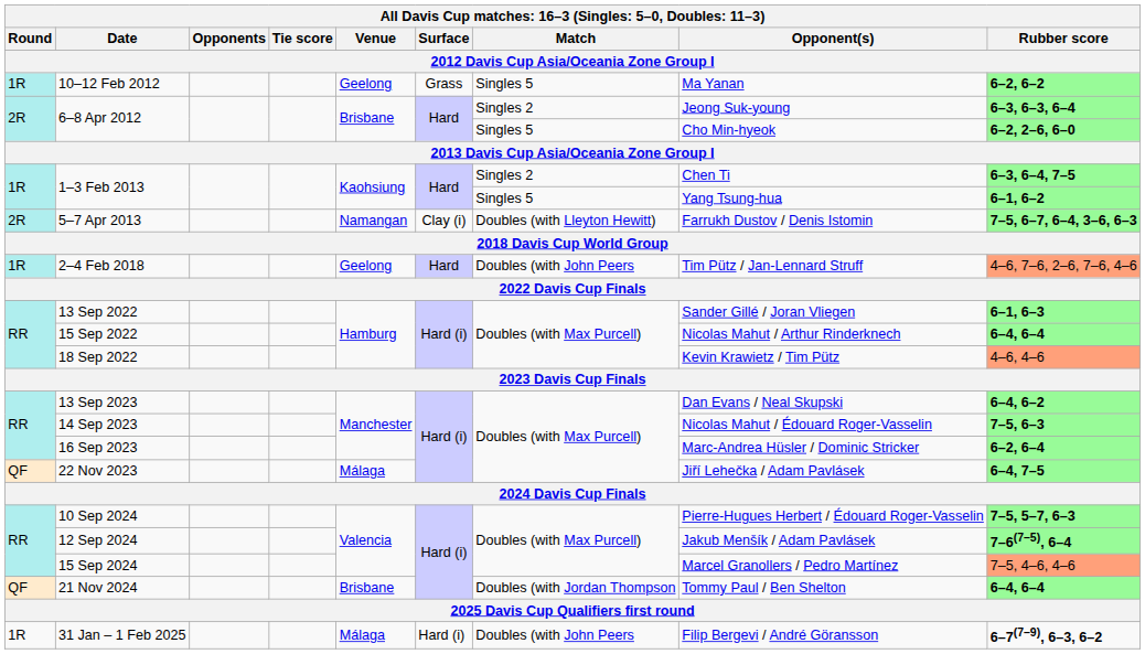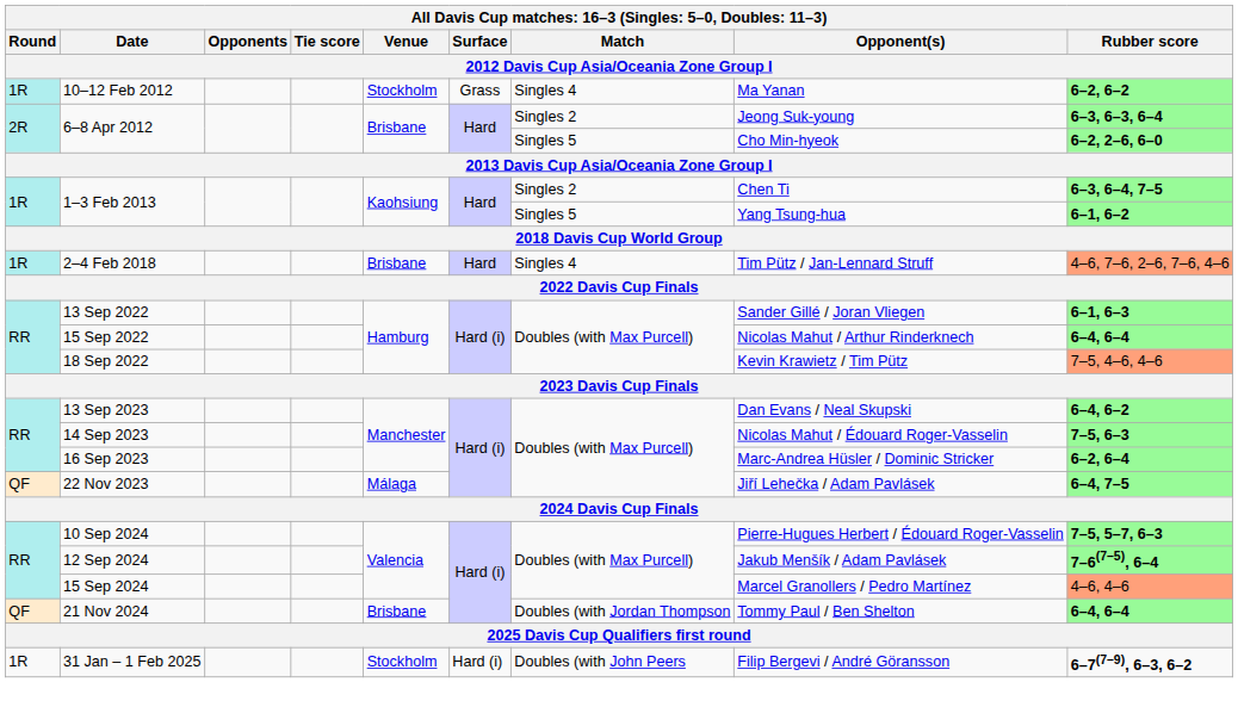 <table class="wikitable" style=font-size:96%>
 <tr>
 <th colspan="9">All Davis Cup matches: 16–3 (Singles: 5–0, Doubles: 11–3)</th>
 </tr>
 <tr>
 <th>Round</th>
 <th>Date</th>
 <th>Opponents</th>
 <th>Tie score</th>
 <th>Venue</th>
 <th>Surface</th>
 <th>Match</th>
 <th>Opponent(s)</th>
 <th>Rubber score</th>
 </tr>
 <tr>
 <th colspan="9"><a href='#'>2012 Davis Cup Asia/Oceania Zone Group I</a></th>
 </tr>
 <tr>
 <td bgcolor="afeeee">1R</td>
 <td>10–12 Feb 2012</td>
 <td></td>
 <td></td>
-<td><a href='#'>Geelong</a></td>
+<td><a href='#'>Stockholm</a></td>
 <td style="text-align:center; background:#lightgreen;">Grass</td>
-<td>Singles 5</td>
+<td>Singles 4</td>
 <td><a href='#'>Ma Yanan</a></td>
 <td bgcolor="98fb98"><strong>6–2, 6–2</strong></td>
 </tr>
 <tr>
 <td rowspan="2" bgcolor="afeeee">2R</td>
 <td rowspan="2">6–8 Apr 2012</td>
 <td rowspan="2"></td>
 <td rowspan="2"></td>
 <td rowspan="2"><a href='#'>Brisbane</a></td>
 <td rowspan="2" style="text-align:center; background:#ccf;">Hard</td>
 <td>Singles 2</td>
 <td><a href='#'>Jeong Suk-young</a></td>
 <td bgcolor="98fb98"><strong>6–3, 6–3, 6–4</strong></td>
 </tr>
 <tr>
 <td>Singles 5</td>
 <td><a href='#'>Cho Min-hyeok</a></td>
 <td bgcolor="98fb98"><strong>6–2, 2–6, 6–0</strong></td>
 </tr>
 <tr>
 <th colspan="9"><a href='#'>2013 Davis Cup Asia/Oceania Zone Group I</a></th>
 </tr>
 <tr>
 <td rowspan="2" bgcolor="afeeee">1R</td>
 <td rowspan="2">1–3 Feb 2013</td>
 <td rowspan="2"></td>
 <td rowspan="2"></td>
 <td rowspan="2"><a href='#'>Kaohsiung</a></td>
 <td rowspan="2" style="text-align:center; background:#ccf;">Hard</td>
 <td>Singles 2</td>
 <td><a href='#'>Chen Ti</a></td>
 <td bgcolor="98fb98"><strong>6–3, 6–4, 7–5</strong></td>
 </tr>
 <tr>
 <td>Singles 5</td>
 <td><a href='#'>Yang Tsung-hua</a></td>
 <td bgcolor="98fb98"><strong>6–1, 6–2</strong></td>
 </tr>
 <tr>
-<td bgcolor="afeeee">2R</td>
-<td>5–7 Apr 2013</td>
-<td></td>
-<td></td>
-<td><a href='#'>Namangan</a></td>
-<td style="text-align:center; background:#orange;">Clay (i)</td>
-<td>Doubles (with <a href='#'>Lleyton Hewitt</a>)</td>
-<td><a href='#'>Farrukh Dustov</a> / <a href='#'>Denis Istomin</a></td>
-<td bgcolor="98fb98"><strong>7–5, 6–7, 6–4, 3–6, 6–3</strong></td>
-</tr>
-<tr>
 <th colspan="9"><a href='#'>2018 Davis Cup World Group</a></th>
 </tr>
 <tr>
 <td bgcolor="afeeee">1R</td>
 <td>2–4 Feb 2018</td>
 <td></td>
 <td></td>
-<td><a href='#'>Geelong</a></td>
+<td><a href='#'>Brisbane</a></td>
 <td style="text-align:center; background:#ccf;">Hard</td>
-<td>Doubles (with <a href='#'>John Peers</a></td>
+<td>Singles 4</td>
 <td><a href='#'>Tim Pütz</a> / <a href='#'>Jan-Lennard Struff</a></td>
 <td bgcolor="FFA07A">4–6, 7–6, 2–6, 7–6, 4–6</td>
 </tr>
 <tr>
 <th colspan="9"><a href='#'>2022 Davis Cup Finals</a></th>
 </tr>
 <tr>
 <td rowspan="3" bgcolor="afeeee">RR</td>
 <td>13 Sep 2022</td>
 <td></td>
 <td></td>
 <td rowspan="3"><a href='#'>Hamburg</a></td>
 <td rowspan="3" style="text-align:center; background:#ccf;">Hard (i)</td>
 <td rowspan="3">Doubles (with <a href='#'>Max Purcell</a>)</td>
 <td><a href='#'>Sander Gillé</a> / <a href='#'>Joran Vliegen</a></td>
 <td bgcolor="98fb98"><strong>6–1, 6–3</strong></td>
 </tr>
 <tr>
 <td>15 Sep 2022</td>
 <td></td>
 <td></td>
 <td><a href='#'>Nicolas Mahut</a> / <a href='#'>Arthur Rinderknech</a></td>
 <td bgcolor="98fb98"><strong>6–4, 6–4</strong></td>
 </tr>
 <tr>
 <td>18 Sep 2022</td>
 <td></td>
 <td></td>
 <td><a href='#'>Kevin Krawietz</a> / <a href='#'>Tim Pütz</a></td>
-<td bgcolor="FFA07A">4–6, 4–6</td>
+<td bgcolor="FFA07A">7–5, 4–6, 4–6</td>
 </tr>
 <tr>
 <th colspan=9><a href='#'>2023 Davis Cup Finals</a></th>
 </tr>
 <tr>
 <td rowspan="3" bgcolor="afeeee">RR</td>
 <td>13 Sep 2023</td>
 <td></td>
 <td></td>
 <td rowspan="3"><a href='#'>Manchester</a></td>
 <td rowspan="4" style="text-align:center; background:#ccf;">Hard (i)</td>
 <td rowspan="4">Doubles (with <a href='#'>Max Purcell</a>)</td>
 <td><a href='#'>Dan Evans</a> / <a href='#'>Neal Skupski</a></td>
 <td bgcolor="98fb98"><strong>6–4, 6–2</strong></td>
 </tr>
 <tr>
 <td>14 Sep 2023</td>
 <td></td>
 <td></td>
 <td><a href='#'>Nicolas Mahut</a> / <a href='#'>Édouard Roger-Vasselin</a></td>
 <td bgcolor="98fb98"><strong>7–5, 6–3</strong></td>
 </tr>
 <tr>
 <td>16 Sep 2023</td>
 <td></td>
 <td></td>
 <td><a href='#'>Marc-Andrea Hüsler</a> / <a href='#'>Dominic Stricker</a></td>
 <td bgcolor="98fb98"><strong>6–2, 6–4</strong></td>
 </tr>
 <tr>
 <td bgcolor="ffebcd">QF</td>
 <td>22 Nov 2023</td>
 <td></td>
 <td></td>
 <td><a href='#'>Málaga</a></td>
 <td><a href='#'>Jiří Lehečka</a> / <a href='#'>Adam Pavlásek</a></td>
 <td bgcolor="98fb98"><strong>6–4, 7–5</strong></td>
 </tr>
 <tr>
 <th colspan="9"><a href='#'>2024 Davis Cup Finals</a></th>
 </tr>
 <tr>
 <td rowspan="3" bgcolor="afeeee">RR</td>
 <td>10 Sep 2024</td>
 <td></td>
 <td></td>
 <td rowspan="3"><a href='#'>Valencia</a></td>
 <td rowspan="4" style="text-align:center; background:#ccf;">Hard (i)</td>
 <td rowspan="3">Doubles (with <a href='#'>Max Purcell</a>)</td>
 <td><a href='#'>Pierre-Hugues Herbert</a> / <a href='#'>Édouard Roger-Vasselin</a></td>
 <td bgcolor="98fb98"><strong>7–5, 5–7, 6–3</strong></td>
 </tr>
 <tr>
 <td>12 Sep 2024</td>
 <td></td>
 <td></td>
 <td><a href='#'>Jakub Menšík</a> / <a href='#'>Adam Pavlásek</a></td>
 <td bgcolor="98fb98"><strong>7–6<sup>(7–5)</sup>, 6–4</strong></td>
 </tr>
 <tr>
 <td>15 Sep 2024</td>
 <td></td>
 <td></td>
 <td><a href='#'>Marcel Granollers</a> / <a href='#'>Pedro Martínez</a></td>
-<td bgcolor="FFA07A">7–5, 4–6, 4–6</td>
+<td bgcolor="FFA07A">4–6, 4–6</td>
 </tr>
 <tr>
 <td bgcolor="ffebcd">QF</td>
 <td>21 Nov 2024</td>
 <td></td>
 <td></td>
 <td><a href='#'>Brisbane</a></td>
 <td>Doubles (with <a href='#'>Jordan Thompson</a></td>
 <td><a href='#'>Tommy Paul</a> / <a href='#'>Ben Shelton</a></td>
 <td bgcolor="98fb98"><strong>6–4, 6–4</strong></td>
 </tr>
 <tr>
 <th colspan="9"><a href='#'>2025 Davis Cup Qualifiers first round</a></th>
 </tr>
 <tr>
 <td>1R</td>
 <td>31 Jan – 1 Feb 2025</td>
 <td></td>
 <td></td>
-<td><a href='#'>Málaga</a></td>
+<td><a href='#'>Stockholm</a></td>
 <td>Hard (i)</td>
 <td>Doubles (with <a href='#'>John Peers</a></td>
 <td><a href='#'>Filip Bergevi</a> / <a href='#'>André Göransson</a></td>
 <td><strong>6–7<sup>(7–9)</sup>, 6–3, 6–2</strong></td>
 </tr>
 </table>
